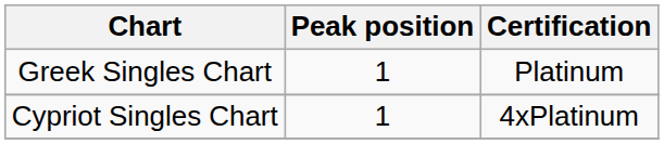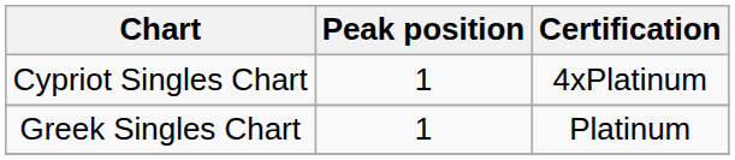 <table class="wikitable">
 <tr>
 <th align="left">Chart</th>
 <th align="left">Peak position</th>
 <th align="left">Certification</th>
+</tr>
+<tr>
+<td align="center">Cypriot Singles Chart</td>
+<td align="center">1</td>
+<td align="center">4xPlatinum</td>
+</tr>
+<tr>
 </tr>
 <tr>
 <td align="center">Greek Singles Chart</td>
 <td align="center">1</td>
 <td align="center">Platinum</td>
 </tr>
 <tr>
 </tr>
-<tr>
-<td align="center">Cypriot Singles Chart</td>
-<td align="center">1</td>
-<td align="center">4xPlatinum</td>
-</tr>
-<tr>
-</tr>
 </table>
